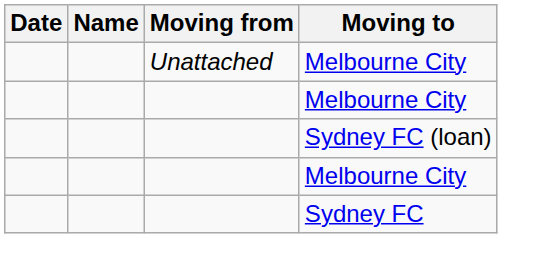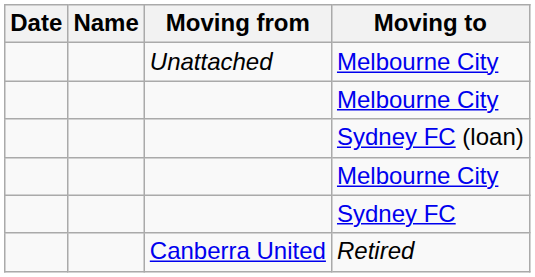 <table class="wikitable sortable">
 <tr>
 <th>Date</th>
 <th>Name</th>
 <th>Moving from</th>
 <th>Moving to</th>
 </tr>
 <tr>
 <td></td>
 <td></td>
 <td><em>Unattached</em></td>
 <td><a href='#'>Melbourne City</a></td>
 </tr>
 <tr>
 <td></td>
 <td></td>
 <td></td>
 <td><a href='#'>Melbourne City</a></td>
 </tr>
 <tr>
 <td></td>
 <td></td>
 <td></td>
 <td><a href='#'>Sydney FC</a> (loan)</td>
 </tr>
 <tr>
 <td></td>
 <td></td>
 <td></td>
 <td><a href='#'>Melbourne City</a></td>
 </tr>
 <tr>
 <td></td>
 <td></td>
 <td></td>
 <td><a href='#'>Sydney FC</a></td>
 </tr>
+<tr>
+<td></td>
+<td></td>
+<td><a href='#'>Canberra United</a></td>
+<td><em>Retired</em></td>
+</tr>
 </table>
